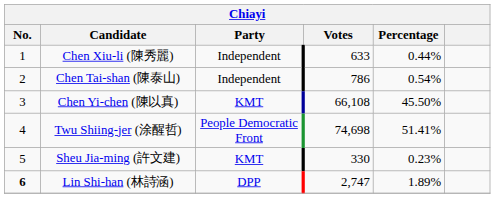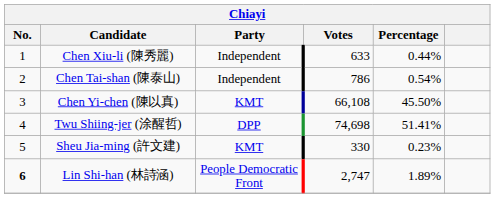 <table class="wikitable collapsible" style="text-align:center">
 <tr>
 <th colspan="7" width=620px><a href='#'>Chiayi</a></th>
 </tr>
 <tr>
 <th width=35>No.</th>
 <th width=180>Candidate</th>
 <th width=120>Party</th>
 <th width=75>Votes</th>
 <th width=75>Percentage</th>
 <th width=49></th>
 </tr>
 <tr>
 <td>1</td>
 <td><a href='#'>Chen Xiu-li</a> (陳秀麗)</td>
 <td>Independent</td>
 <td style="border-left:4px solid #000000;" align="right">633</td>
 <td align="right">0.44%</td>
 <td align="center"></td>
 </tr>
 <tr>
 <td>2</td>
 <td><a href='#'>Chen Tai-shan</a> (陳泰山)</td>
 <td>Independent</td>
 <td style="border-left:4px solid #000000;" align="right">786</td>
 <td align="right">0.54%</td>
 <td align="center"></td>
 </tr>
 <tr>
 <td>3</td>
 <td><a href='#'>Chen Yi-chen</a> (陳以真)</td>
 <td><a href='#'>KMT</a></td>
 <td style="border-left:4px solid #000099;" align="right">66,108</td>
 <td align="right">45.50%</td>
 <td align="center"></td>
 </tr>
 <tr>
 <td>4</td>
 <td><a href='#'>Twu Shiing-jer</a> (涂醒哲)</td>
-<td><a href='#'>People Democratic Front</a></td>
+<td><a href='#'>DPP</a></td>
 <td style="border-left:4px solid #1B9431;" align="right">74,698</td>
 <td align="right">51.41%</td>
 <td align="center"><div></div></td>
 </tr>
 <tr>
 <td>5</td>
 <td><a href='#'>Sheu Jia-ming</a> (許文建)</td>
 <td><a href='#'>KMT</a></td>
 <td style="border-left:4px solid #000000;" align="right">330</td>
 <td align="right">0.23%</td>
 <td align="center"></td>
 </tr>
 <tr>
 <td><strong>6</strong></td>
 <td><a href='#'>Lin Shi-han</a> (林詩涵)</td>
-<td><a href='#'>DPP</a></td>
+<td><a href='#'>People Democratic Front</a></td>
 <td style="border-left:4px solid #FF0000;" align="right">2,747</td>
 <td align="right">1.89%</td>
 <td align="center"></td>
 </tr>
 <tr bgcolor=EEEEEE>
 </tr>
 </table>
